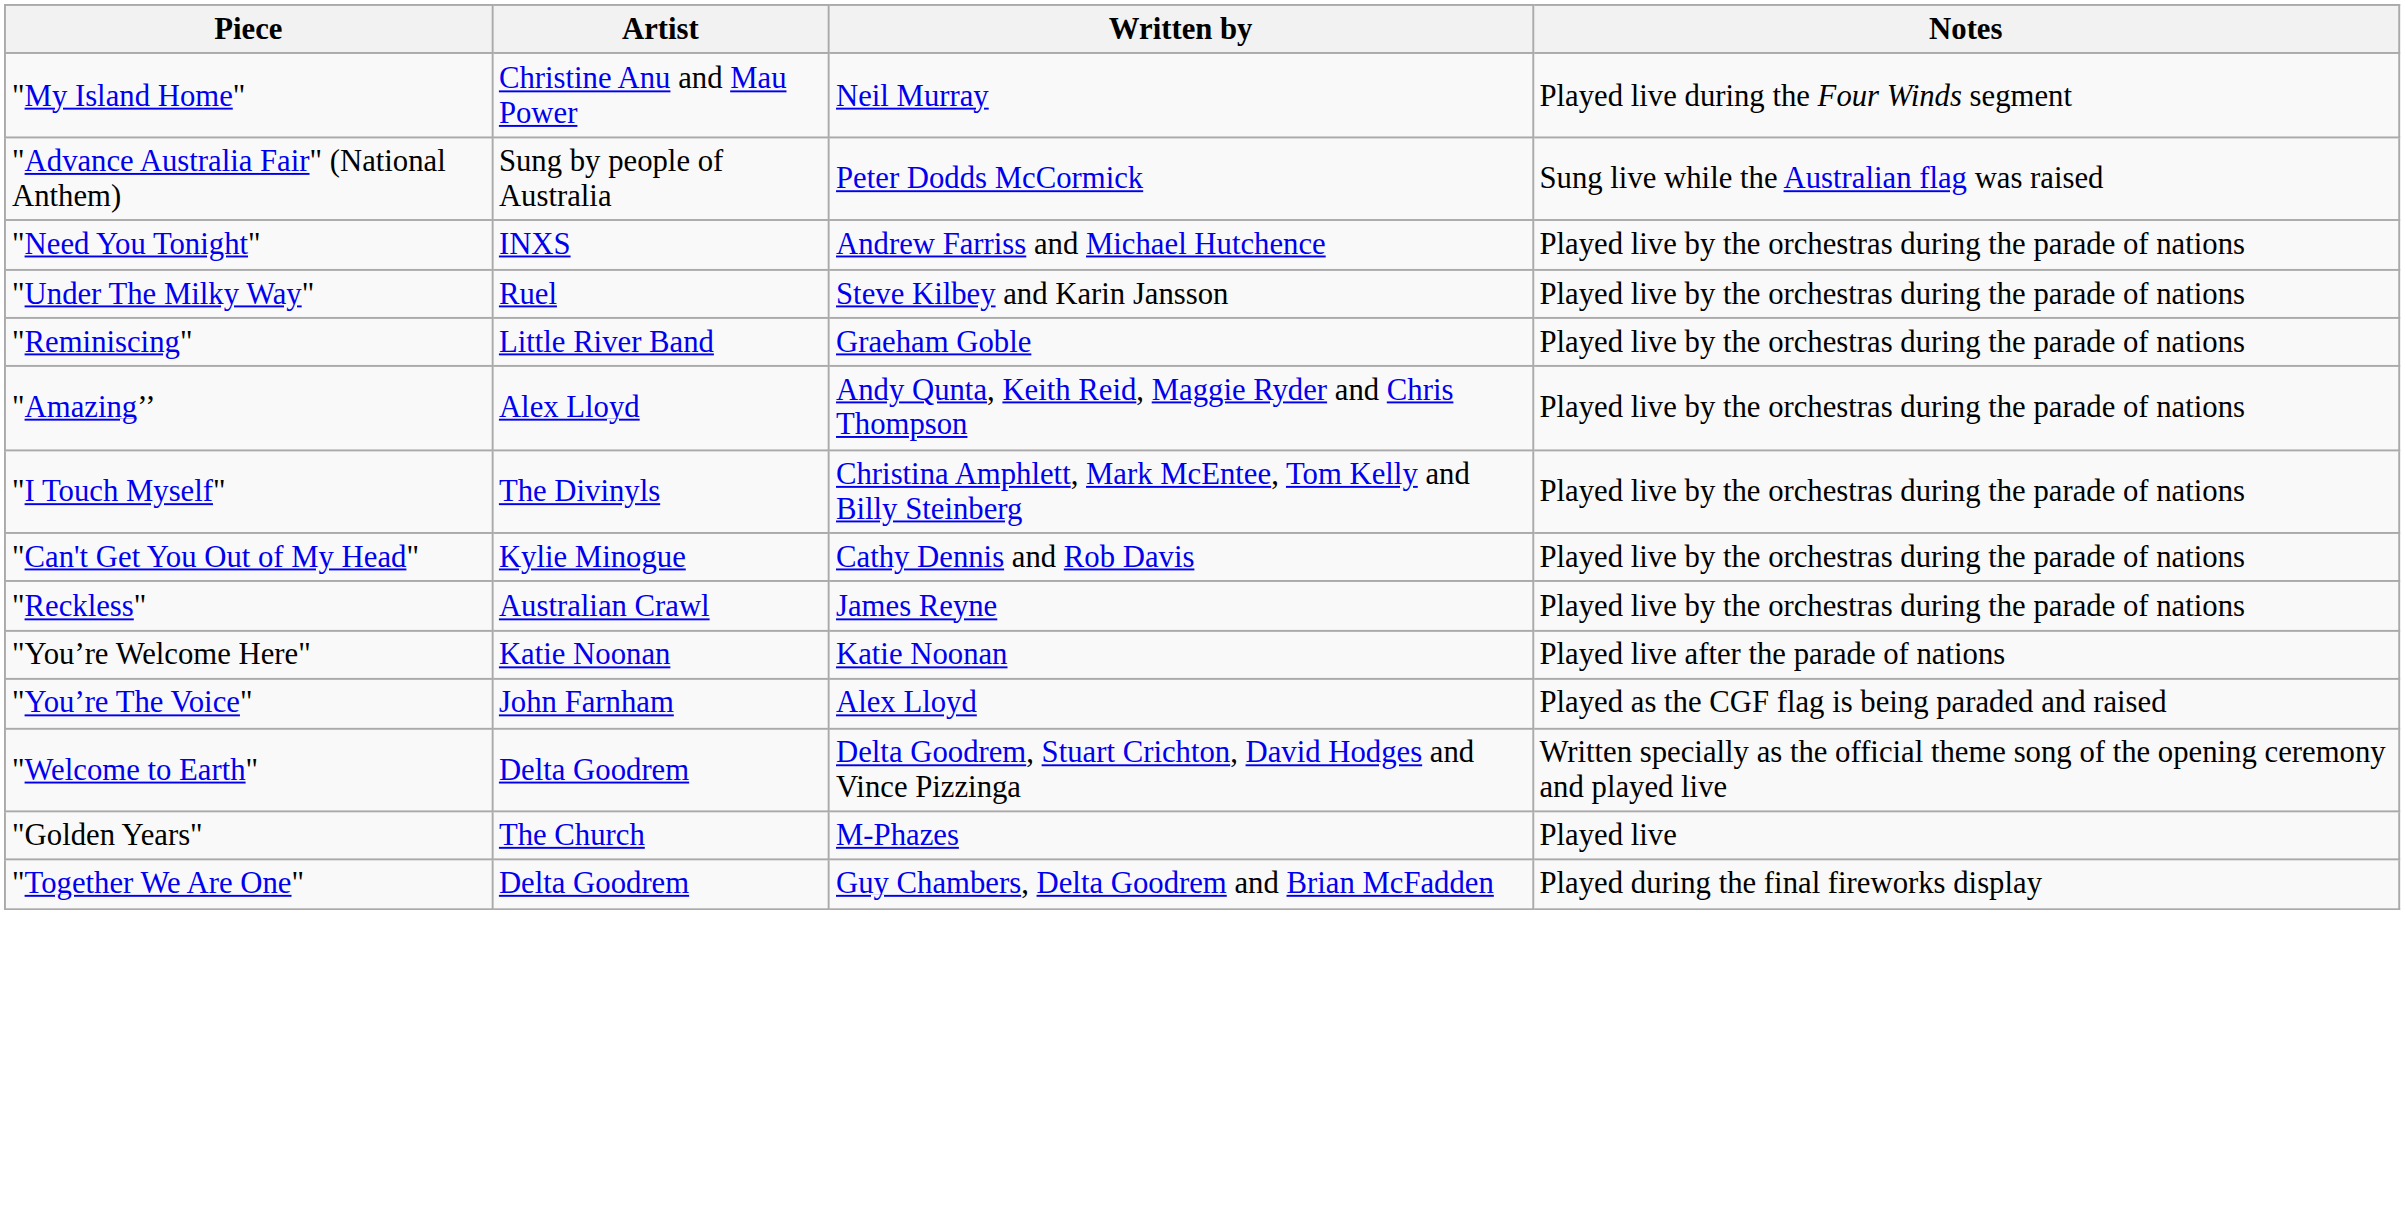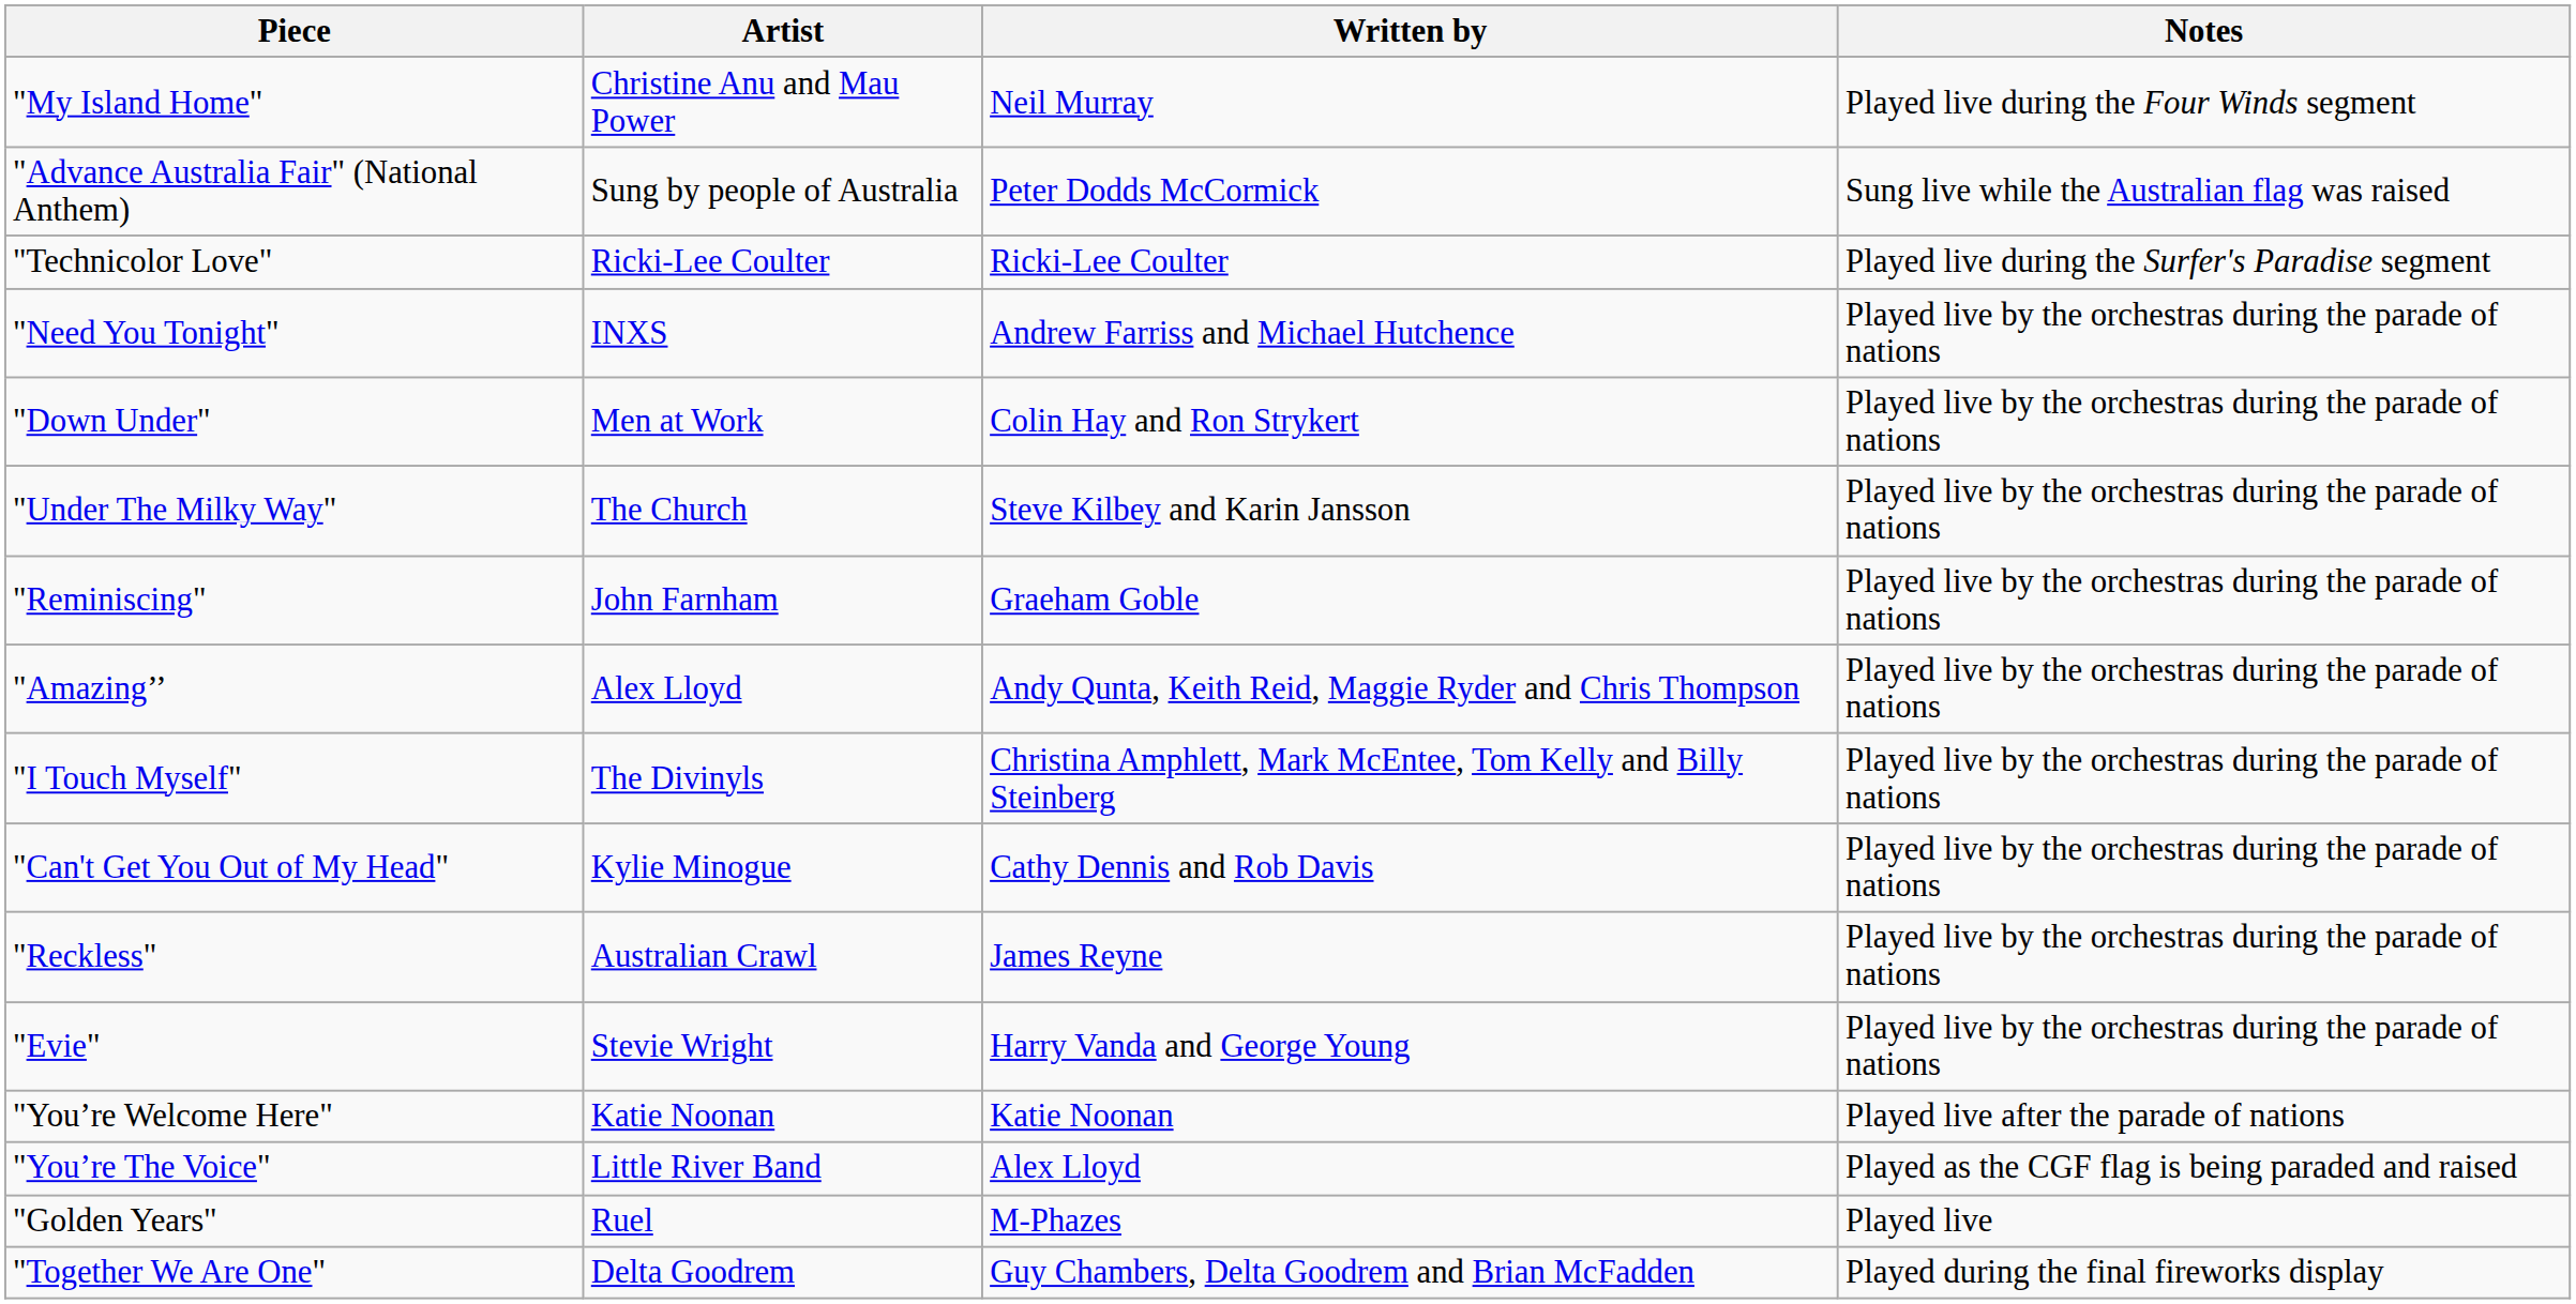 <table class="wikitable">
 <tr>
 <th>Piece</th>
 <th>Artist</th>
 <th>Written by</th>
 <th>Notes</th>
 </tr>
 <tr>
 <td>"<a href='#'>My Island Home</a>"</td>
 <td><a href='#'>Christine Anu</a> and <a href='#'>Mau Power</a></td>
 <td><a href='#'>Neil Murray</a></td>
 <td>Played live during the <em>Four Winds</em> segment</td>
 </tr>
 <tr>
 <td>"<a href='#'>Advance Australia Fair</a>" (National Anthem)</td>
 <td>Sung by people of Australia</td>
 <td><a href='#'>Peter Dodds McCormick</a></td>
 <td>Sung live while the <a href='#'>Australian flag</a> was raised</td>
 </tr>
 <tr>
+<td>"Technicolor Love"</td>
+<td><a href='#'>Ricki-Lee Coulter</a></td>
+<td><a href='#'>Ricki-Lee Coulter</a></td>
+<td>Played live during the <em>Surfer's Paradise</em> segment</td>
+</tr>
+<tr>
 <td>"<a href='#'>Need You Tonight</a>"</td>
 <td><a href='#'>INXS</a></td>
 <td><a href='#'>Andrew Farriss</a> and <a href='#'>Michael Hutchence</a></td>
 <td>Played live by the orchestras during the parade of nations</td>
 </tr>
 <tr>
+<td>"<a href='#'>Down Under</a>"</td>
+<td><a href='#'>Men at Work</a></td>
+<td><a href='#'>Colin Hay</a> and <a href='#'>Ron Strykert</a></td>
+<td>Played live by the orchestras during the parade of nations</td>
+</tr>
+<tr>
 <td>"<a href='#'>Under The Milky Way</a>"</td>
-<td><a href='#'>Ruel</a></td>
+<td><a href='#'>The Church</a></td>
 <td><a href='#'>Steve Kilbey</a> and Karin Jansson</td>
 <td>Played live by the orchestras during the parade of nations</td>
 </tr>
 <tr>
 <td>"<a href='#'>Reminiscing</a>"</td>
-<td><a href='#'>Little River Band</a></td>
+<td><a href='#'>John Farnham</a></td>
 <td><a href='#'>Graeham Goble</a></td>
 <td>Played live by the orchestras during the parade of nations</td>
 </tr>
 <tr>
 <td>"<a href='#'>Amazing</a>’’</td>
 <td><a href='#'>Alex Lloyd</a></td>
 <td><a href='#'>Andy Qunta</a>, <a href='#'>Keith Reid</a>, <a href='#'>Maggie Ryder</a> and <a href='#'>Chris Thompson</a></td>
 <td>Played live by the orchestras during the parade of nations</td>
 </tr>
 <tr>
 <td>"<a href='#'>I Touch Myself</a>"</td>
 <td><a href='#'>The Divinyls</a></td>
 <td><a href='#'>Christina Amphlett</a>, <a href='#'>Mark McEntee</a>, <a href='#'>Tom Kelly</a> and <a href='#'>Billy Steinberg</a></td>
 <td>Played live by the orchestras during the parade of nations</td>
 </tr>
 <tr>
 <td>"<a href='#'>Can't Get You Out of My Head</a>"</td>
 <td><a href='#'>Kylie Minogue</a></td>
 <td><a href='#'>Cathy Dennis</a> and <a href='#'>Rob Davis</a></td>
 <td>Played live by the orchestras during the parade of nations</td>
 </tr>
 <tr>
 <td>"<a href='#'>Reckless</a>"</td>
 <td><a href='#'>Australian Crawl</a></td>
 <td><a href='#'>James Reyne</a></td>
 <td>Played live by the orchestras during the parade of nations</td>
 </tr>
 <tr>
+<td>"<a href='#'>Evie</a>"</td>
+<td><a href='#'>Stevie Wright</a></td>
+<td><a href='#'>Harry Vanda</a> and <a href='#'>George Young</a></td>
+<td>Played live by the orchestras during the parade of nations</td>
+</tr>
+<tr>
 <td>"You’re Welcome Here"</td>
 <td><a href='#'>Katie Noonan</a></td>
 <td><a href='#'>Katie Noonan</a></td>
 <td>Played live after the parade of nations</td>
 </tr>
 <tr>
 <td>"<a href='#'>You’re The Voice</a>"</td>
-<td><a href='#'>John Farnham</a></td>
+<td><a href='#'>Little River Band</a></td>
 <td><a href='#'>Alex Lloyd</a></td>
 <td>Played as the CGF flag is being paraded and raised</td>
 </tr>
 <tr>
-<td>"<a href='#'>Welcome to Earth</a>"</td>
-<td><a href='#'>Delta Goodrem</a></td>
-<td><a href='#'>Delta Goodrem</a>, <a href='#'>Stuart Crichton</a>, <a href='#'>David Hodges</a> and Vince Pizzinga</td>
-<td>Written specially as the official theme song of the opening ceremony and played live</td>
-</tr>
-<tr>
 <td>"Golden Years"</td>
-<td><a href='#'>The Church</a></td>
+<td><a href='#'>Ruel</a></td>
 <td><a href='#'>M-Phazes</a></td>
 <td>Played live</td>
 </tr>
 <tr>
 <td>"<a href='#'>Together We Are One</a>"</td>
 <td><a href='#'>Delta Goodrem</a></td>
 <td><a href='#'>Guy Chambers</a>, <a href='#'>Delta Goodrem</a> and <a href='#'>Brian McFadden</a></td>
 <td>Played during the final fireworks display</td>
 </tr>
 </table>
